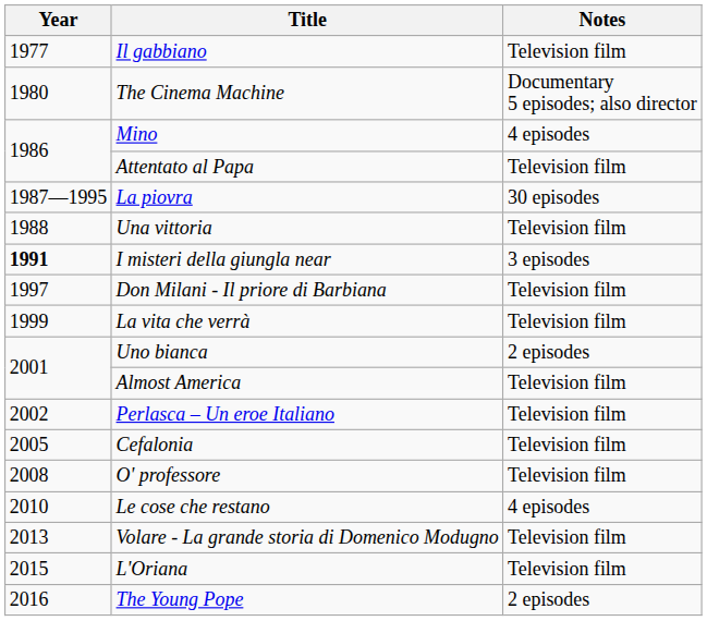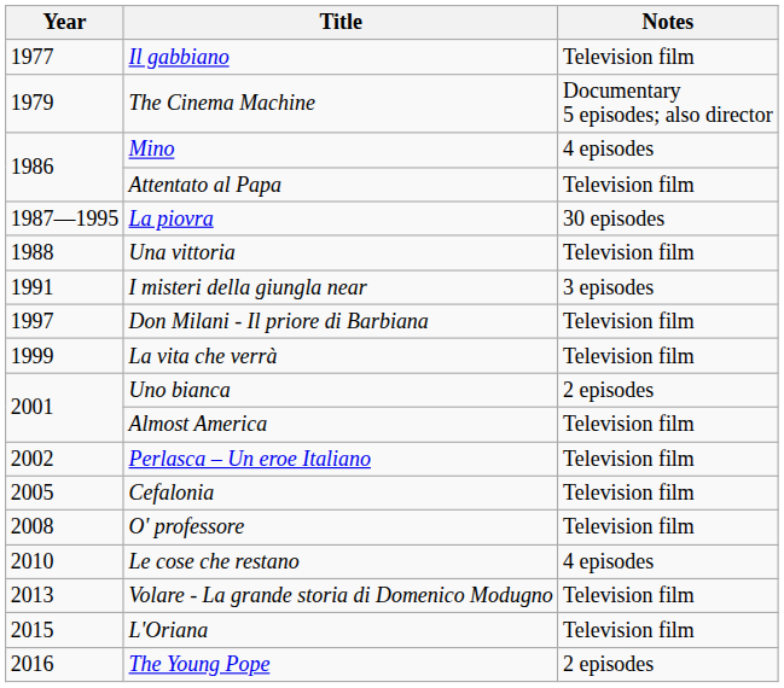 <table class="wikitable sortable">
 <tr>
 <th>Year</th>
 <th>Title</th>
 <th>Notes</th>
 </tr>
 <tr>
 <td>1977</td>
 <td><em><a href='#'>Il gabbiano</a></em></td>
 <td>Television film</td>
 </tr>
 <tr>
-<td>1980</td>
+<td>1979</td>
 <td><em>The Cinema Machine</em></td>
 <td>Documentary<br>5 episodes; also director</td>
 </tr>
 <tr>
 <td rowspan="2">1986</td>
 <td><em><a href='#'>Mino</a></em></td>
 <td>4 episodes</td>
 </tr>
 <tr>
 <td><em>Attentato al Papa</em></td>
 <td>Television film</td>
 </tr>
 <tr>
 <td>1987—1995</td>
 <td><em><a href='#'>La piovra</a></em></td>
 <td>30 episodes</td>
 </tr>
 <tr>
 <td>1988</td>
 <td><em>Una vittoria</em></td>
 <td>Television film</td>
 </tr>
 <tr>
-<td><strong>1991</strong></td>
+<td>1991</td>
 <td><em>I misteri della giungla near</em></td>
 <td>3 episodes</td>
 </tr>
 <tr>
 <td>1997</td>
 <td><em>Don Milani - Il priore di Barbiana</em></td>
 <td>Television film</td>
 </tr>
 <tr>
 <td>1999</td>
 <td><em>La vita che verrà</em></td>
 <td>Television film</td>
 </tr>
 <tr>
 <td rowspan="2">2001</td>
 <td><em>Uno bianca</em></td>
 <td>2 episodes</td>
 </tr>
 <tr>
 <td><em>Almost America</em></td>
 <td>Television film</td>
 </tr>
 <tr>
 <td>2002</td>
 <td><em><a href='#'>Perlasca – Un eroe Italiano</a></em></td>
 <td>Television film</td>
 </tr>
 <tr>
 <td>2005</td>
 <td><em>Cefalonia</em></td>
 <td>Television film</td>
 </tr>
 <tr>
 <td>2008</td>
 <td><em>O' professore</em></td>
 <td>Television film</td>
 </tr>
 <tr>
 <td>2010</td>
 <td><em>Le cose che restano</em></td>
 <td>4 episodes</td>
 </tr>
 <tr>
 <td>2013</td>
 <td><em>Volare - La grande storia di Domenico Modugno</em></td>
 <td>Television film</td>
 </tr>
 <tr>
 <td>2015</td>
 <td><em>L'Oriana</em></td>
 <td>Television film</td>
 </tr>
 <tr>
 <td>2016</td>
 <td><em><a href='#'>The Young Pope</a></em></td>
 <td>2 episodes</td>
 </tr>
 </table>
